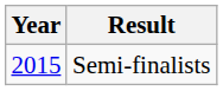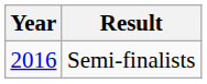 <table class="wikitable">
 <tr>
 <th>Year</th>
 <th>Result</th>
 </tr>
 <tr>
-<td> <a href='#'>2015</a></td>
+<td> <a href='#'>2016</a></td>
 <td> Semi-finalists</td>
 </tr>
 </table>
